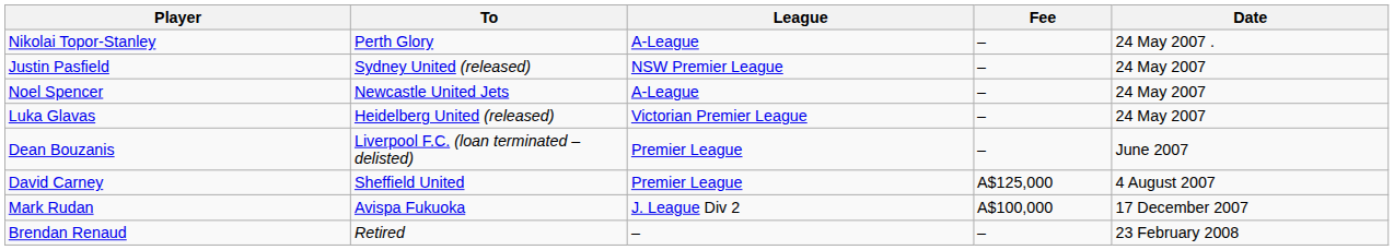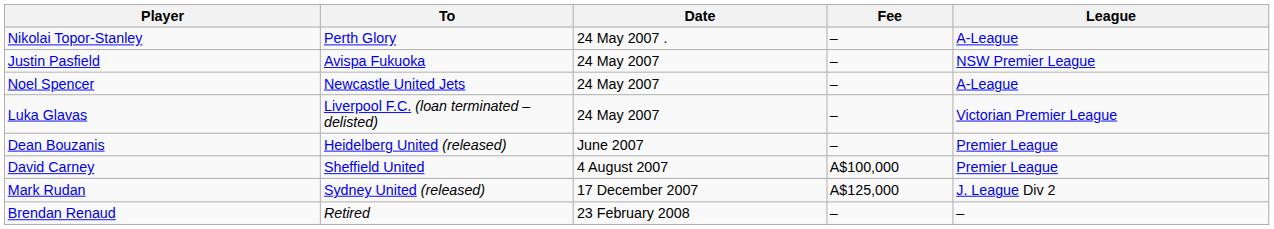 <table class="wikitable" style="text-align:center; font-size:95%;width:85%; text-align:left">
 <tr>
 <th width="25%">Player</th>
 <th width="20%">To</th>
+<th width="20%">Date</th>
+<th width="10%">Fee</th>
 <th width="25%">League</th>
-<th width="10%">Fee</th>
-<th width="20%">Date</th>
 </tr>
 <tr>
 <td> <a href='#'>Nikolai Topor-Stanley</a></td>
 <td><a href='#'>Perth Glory</a></td>
+<td>24 May 2007 .</td>
+<td>–</td>
 <td> <a href='#'>A-League</a></td>
-<td>–</td>
-<td>24 May 2007 .</td>
 </tr>
 <tr>
 <td> <a href='#'>Justin Pasfield</a></td>
-<td><a href='#'>Sydney United</a> <em>(released)</em></td>
+<td><a href='#'>Avispa Fukuoka</a></td>
+<td>24 May 2007</td>
+<td>–</td>
 <td> <a href='#'>NSW Premier League</a></td>
-<td>–</td>
-<td>24 May 2007</td>
 </tr>
 <tr>
 <td> <a href='#'>Noel Spencer</a></td>
 <td><a href='#'>Newcastle United Jets</a></td>
+<td>24 May 2007</td>
+<td>–</td>
 <td> <a href='#'>A-League</a></td>
-<td>–</td>
-<td>24 May 2007</td>
 </tr>
 <tr>
 <td> <a href='#'>Luka Glavas</a></td>
-<td><a href='#'>Heidelberg United</a> <em>(released)</em></td>
+<td><a href='#'>Liverpool F.C.</a> <em>(loan terminated – delisted)</em></td>
+<td>24 May 2007</td>
+<td>–</td>
 <td> <a href='#'>Victorian Premier League</a></td>
-<td>–</td>
-<td>24 May 2007</td>
 </tr>
 <tr>
 <td> <a href='#'>Dean Bouzanis</a></td>
-<td><a href='#'>Liverpool F.C.</a> <em>(loan terminated – delisted)</em></td>
+<td><a href='#'>Heidelberg United</a> <em>(released)</em></td>
+<td>June 2007</td>
+<td>–</td>
 <td> <a href='#'>Premier League</a></td>
-<td>–</td>
-<td>June 2007</td>
 </tr>
 <tr>
 <td> <a href='#'>David Carney</a></td>
 <td><a href='#'>Sheffield United</a></td>
+<td>4 August 2007</td>
+<td>A$100,000</td>
 <td> <a href='#'>Premier League</a></td>
-<td>A$125,000</td>
-<td>4 August 2007</td>
 </tr>
 <tr>
 <td> <a href='#'>Mark Rudan</a></td>
-<td><a href='#'>Avispa Fukuoka</a></td>
+<td><a href='#'>Sydney United</a> <em>(released)</em></td>
+<td>17 December 2007</td>
+<td>A$125,000</td>
 <td> <a href='#'>J. League</a> Div 2</td>
-<td>A$100,000</td>
-<td>17 December 2007</td>
 </tr>
 <tr>
 <td> <a href='#'>Brendan Renaud</a></td>
 <td><em>Retired</em></td>
+<td>23 February 2008</td>
 <td>–</td>
 <td>–</td>
-<td>23 February 2008</td>
 </tr>
 </table>
